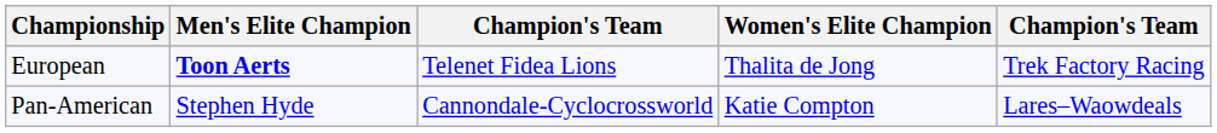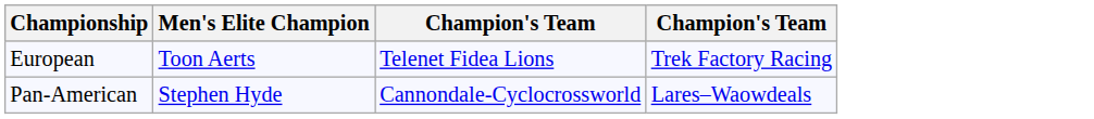 <table class="wikitable sortable"  style="background:#f7f8ff; font-size:95%; border:gray solid 1px;">
 <tr style="background:#ccc; text-align:center;">
 <th><strong>Championship</strong></th>
 <th><strong>Men's Elite Champion</strong></th>
 <th><strong>Champion's Team</strong></th>
-<th><strong>Women's Elite Champion</strong></th>
 <th><strong>Champion's Team</strong></th>
 </tr>
 <tr style="text-align:left; vertical-align:top;">
 <td>European</td>
-<td><strong> <a href='#'>Toon Aerts</a></strong></td>
+<td> <a href='#'>Toon Aerts</a></td>
 <td><a href='#'>Telenet Fidea Lions</a></td>
-<td> <a href='#'>Thalita de Jong</a></td>
 <td><a href='#'>Trek Factory Racing</a></td>
 </tr>
 <tr style="text-align:left; vertical-align:top;">
 <td>Pan-American</td>
 <td> <a href='#'>Stephen Hyde</a></td>
 <td><a href='#'>Cannondale-Cyclocrossworld</a></td>
-<td> <a href='#'>Katie Compton</a></td>
 <td><a href='#'>Lares–Waowdeals</a></td>
 </tr>
 </table>
